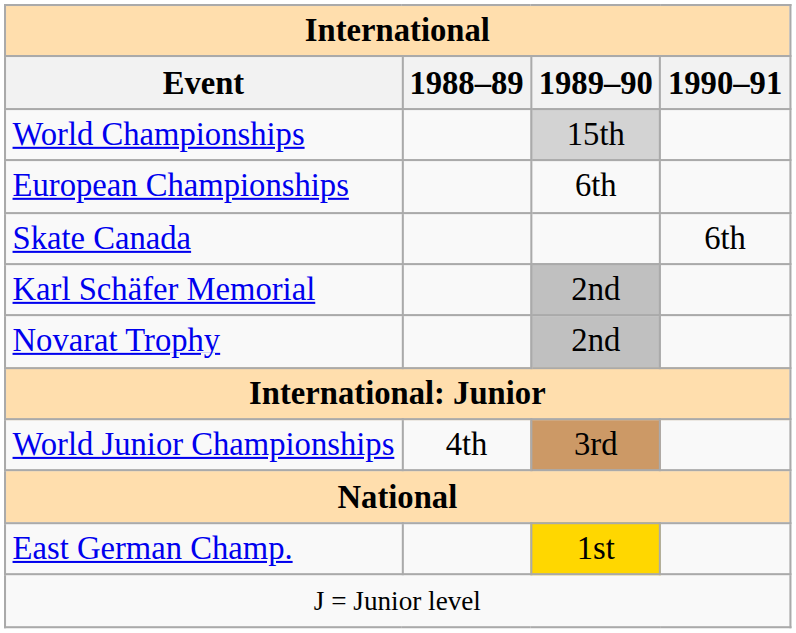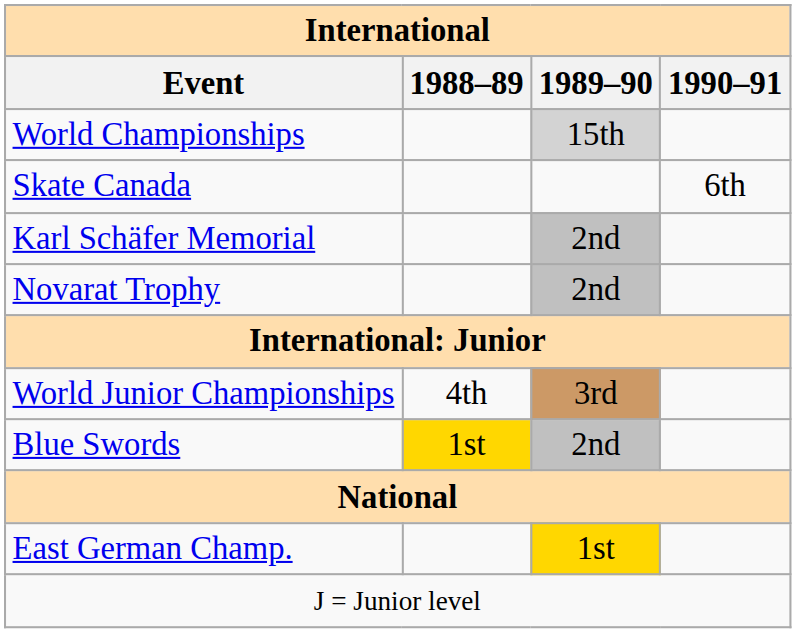 <table class="wikitable" style="text-align:center">
 <tr>
 <th style="background-color: #ffdead; " colspan=4 align=center>International</th>
 </tr>
 <tr>
 <th>Event</th>
 <th>1988–89</th>
 <th>1989–90</th>
 <th>1990–91</th>
 </tr>
 <tr>
 <td align=left><a href='#'>World Championships</a></td>
 <td></td>
 <td style="background: lightgrey;">15th</td>
-<td></td>
-</tr>
-<tr>
-<td align=left><a href='#'>European Championships</a></td>
-<td></td>
-<td>6th</td>
 <td></td>
 </tr>
 <tr>
 <td align=left><a href='#'>Skate Canada</a></td>
 <td></td>
 <td></td>
 <td>6th</td>
 </tr>
 <tr>
 <td align=left><a href='#'>Karl Schäfer Memorial</a></td>
 <td></td>
 <td bgcolor=silver>2nd</td>
 <td></td>
 </tr>
 <tr>
 <td align=left><a href='#'>Novarat Trophy</a></td>
 <td></td>
 <td bgcolor=silver>2nd</td>
 <td></td>
 </tr>
 <tr>
 <th style="background-color: #ffdead; " colspan=4 align=center>International: Junior</th>
 </tr>
 <tr>
 <td align=left><a href='#'>World Junior Championships</a></td>
 <td>4th</td>
 <td bgcolor=cc9966>3rd</td>
 <td></td>
 </tr>
 <tr>
+<td align=left><a href='#'>Blue Swords</a></td>
+<td bgcolor=gold>1st</td>
+<td bgcolor=silver>2nd</td>
+<td></td>
+</tr>
+<tr>
 <th style="background-color: #ffdead; " colspan=4 align=center>National</th>
 </tr>
 <tr>
 <td align=left><a href='#'>East German Champ.</a></td>
 <td></td>
 <td bgcolor=gold>1st</td>
 <td></td>
 </tr>
 <tr>
 <td colspan=4 align=center><small> J = Junior level </small></td>
 </tr>
 </table>
